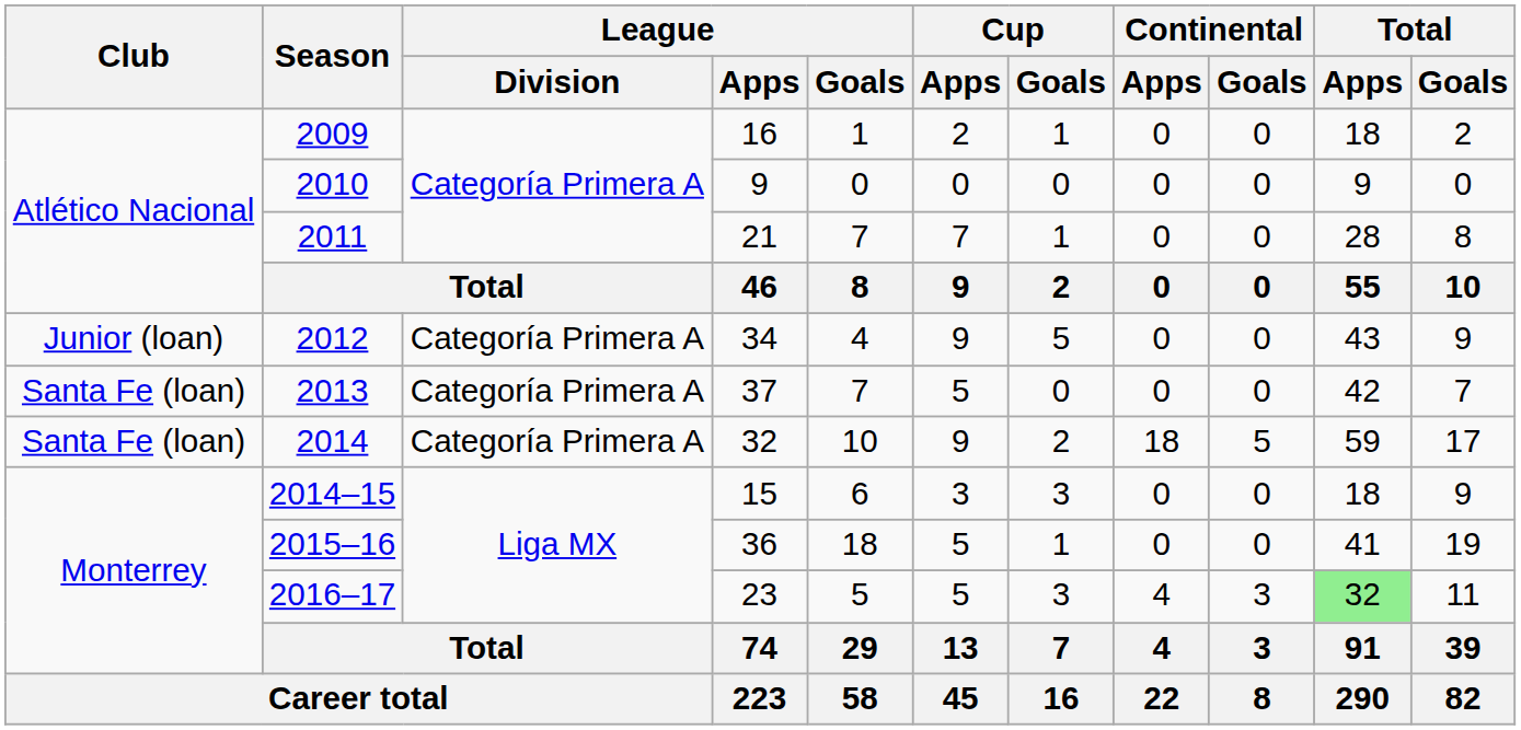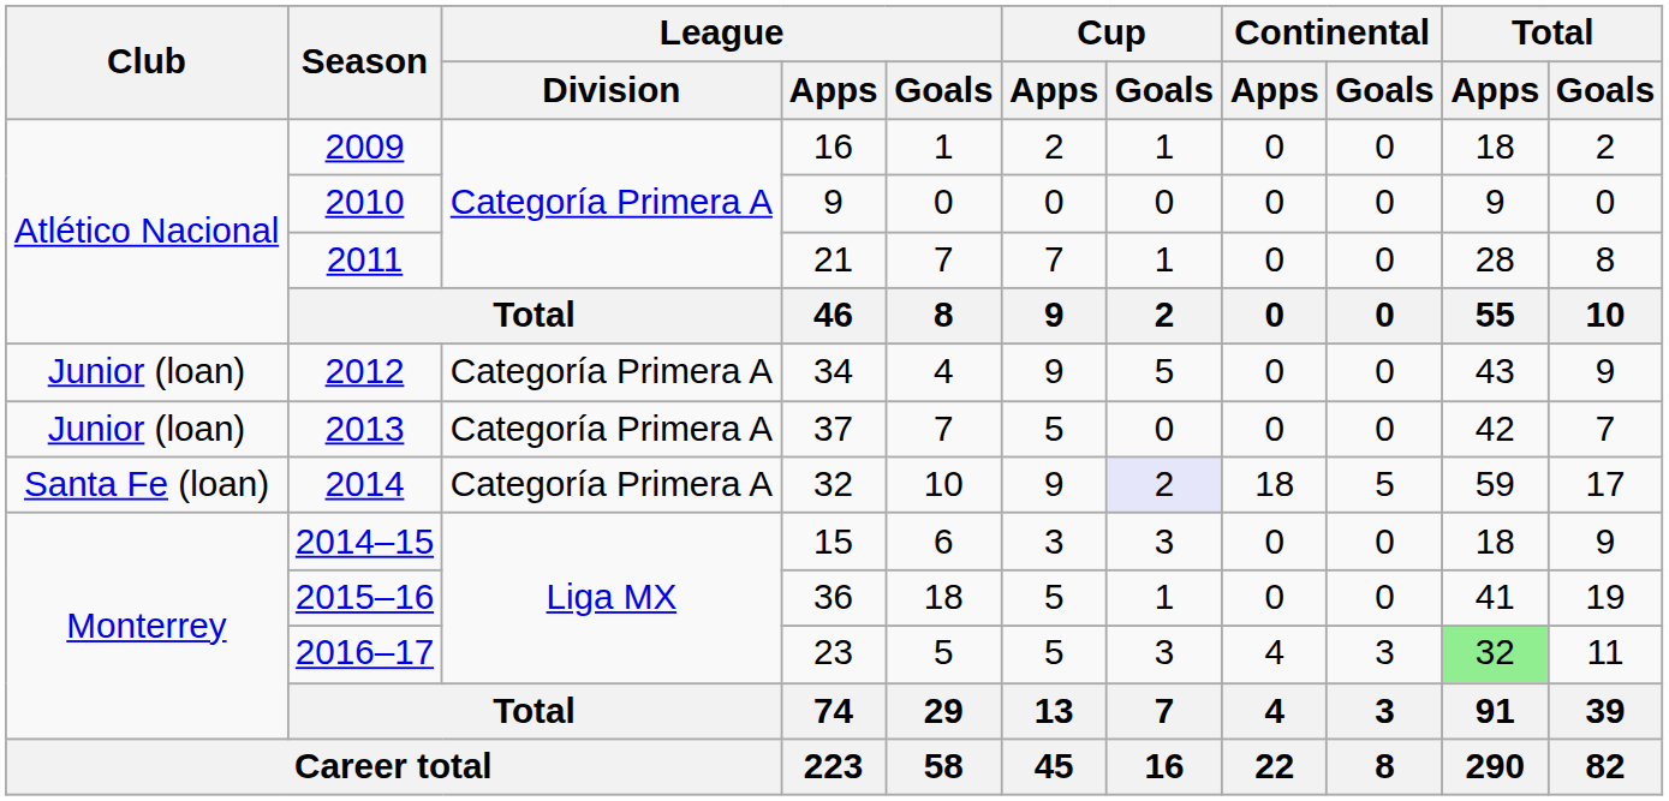 <table class="wikitable" style="text-align:center">
 <tr>
 <th rowspan="2">Club</th>
 <th rowspan="2">Season</th>
 <th colspan="3">League</th>
 <th colspan="2">Cup</th>
 <th colspan="2">Continental</th>
 <th colspan="2">Total</th>
 </tr>
 <tr>
 <th>Division</th>
 <th>Apps</th>
 <th>Goals</th>
 <th>Apps</th>
 <th>Goals</th>
 <th>Apps</th>
 <th>Goals</th>
 <th>Apps</th>
 <th>Goals</th>
 </tr>
 <tr>
 <td rowspan="4"><a href='#'>Atlético Nacional</a></td>
 <td><a href='#'>2009</a></td>
 <td rowspan="3"><a href='#'>Categoría Primera A</a></td>
 <td>16</td>
 <td>1</td>
 <td>2</td>
 <td>1</td>
 <td>0</td>
 <td>0</td>
 <td>18</td>
 <td>2</td>
 </tr>
 <tr>
 <td><a href='#'>2010</a></td>
 <td>9</td>
 <td>0</td>
 <td>0</td>
 <td>0</td>
 <td>0</td>
 <td>0</td>
 <td>9</td>
 <td>0</td>
 </tr>
 <tr>
 <td><a href='#'>2011</a></td>
 <td>21</td>
 <td>7</td>
 <td>7</td>
 <td>1</td>
 <td>0</td>
 <td>0</td>
 <td>28</td>
 <td>8</td>
 </tr>
 <tr>
 <th colspan="2">Total</th>
 <th>46</th>
 <th>8</th>
 <th>9</th>
 <th>2</th>
 <th>0</th>
 <th>0</th>
 <th>55</th>
 <th>10</th>
 </tr>
 <tr>
 <td><a href='#'>Junior</a> (loan)</td>
 <td><a href='#'>2012</a></td>
 <td>Categoría Primera A</td>
 <td>34</td>
 <td>4</td>
 <td>9</td>
 <td>5</td>
 <td>0</td>
 <td>0</td>
 <td>43</td>
 <td>9</td>
 </tr>
 <tr>
-<td><a href='#'>Santa Fe</a> (loan)</td>
+<td><a href='#'>Junior</a> (loan)</td>
 <td><a href='#'>2013</a></td>
 <td>Categoría Primera A</td>
 <td>37</td>
 <td>7</td>
 <td>5</td>
 <td>0</td>
 <td>0</td>
 <td>0</td>
 <td>42</td>
 <td>7</td>
 </tr>
 <tr>
 <td><a href='#'>Santa Fe</a> (loan)</td>
 <td><a href='#'>2014</a></td>
 <td>Categoría Primera A</td>
 <td>32</td>
 <td>10</td>
 <td>9</td>
-<td>2</td>
+<td style="background: lavender;">2</td>
 <td>18</td>
 <td>5</td>
 <td>59</td>
 <td>17</td>
 </tr>
 <tr>
 <td rowspan="4"><a href='#'>Monterrey</a></td>
 <td><a href='#'>2014–15</a></td>
 <td rowspan="3"><a href='#'>Liga MX</a></td>
 <td>15</td>
 <td>6</td>
 <td>3</td>
 <td>3</td>
 <td>0</td>
 <td>0</td>
 <td>18</td>
 <td>9</td>
 </tr>
 <tr>
 <td><a href='#'>2015–16</a></td>
 <td>36</td>
 <td>18</td>
 <td>5</td>
 <td>1</td>
 <td>0</td>
 <td>0</td>
 <td>41</td>
 <td>19</td>
 </tr>
 <tr>
 <td><a href='#'>2016–17</a></td>
 <td>23</td>
 <td>5</td>
 <td>5</td>
 <td>3</td>
 <td>4</td>
 <td>3</td>
 <td style="background: lightgreen;">32</td>
 <td>11</td>
 </tr>
 <tr>
 <th colspan="2">Total</th>
 <th>74</th>
 <th>29</th>
 <th>13</th>
 <th>7</th>
 <th>4</th>
 <th>3</th>
 <th>91</th>
 <th>39</th>
 </tr>
 <tr>
 <th colspan="3">Career total</th>
 <th>223</th>
 <th>58</th>
 <th>45</th>
 <th>16</th>
 <th>22</th>
 <th>8</th>
 <th>290</th>
 <th>82</th>
 </tr>
 </table>
